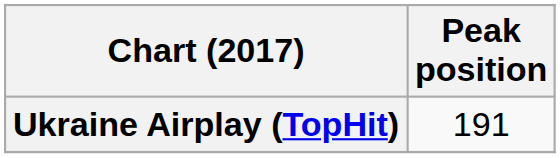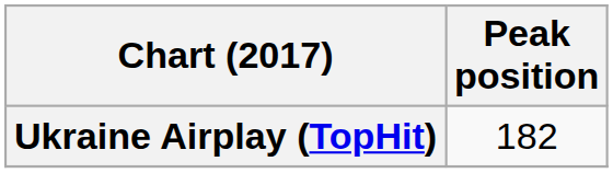 <table class="wikitable plainrowheaders" style="text-align:center">
 <tr>
 <th scope="col">Chart (2017)</th>
 <th scope="col">Peak<br>position</th>
 </tr>
 <tr>
 <th scope="row">Ukraine Airplay (<a href='#'>TopHit</a>)</th>
-<td>191</td>
+<td>182</td>
 </tr>
 <tr>
 </tr>
 </table>
